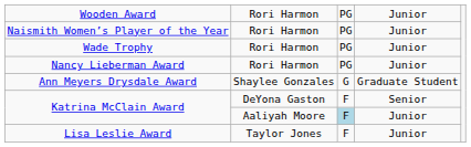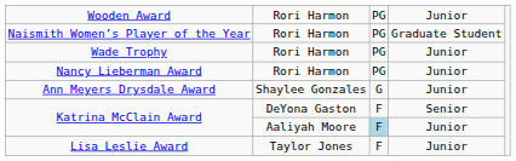 <table class="wikitable">
 <tr align="center">
 <td rowspan="1"><a href='#'>Wooden Award</a></td>
 <td>Rori Harmon</td>
 <td>PG</td>
 <td>Junior</td>
 <td rowspan="8"></td>
 </tr>
 <tr align="center">
 <td rowspan="1"><a href='#'>Naismith Women’s Player of the Year</a></td>
 <td>Rori Harmon</td>
 <td>PG</td>
-<td>Junior</td>
+<td>Graduate Student</td>
 </tr>
 <tr align="center">
 <td rowspan="1"><a href='#'>Wade Trophy</a></td>
 <td>Rori Harmon</td>
 <td>PG</td>
 <td>Junior</td>
 </tr>
 <tr align="center">
 <td rowspan="1"><a href='#'>Nancy Lieberman Award</a></td>
 <td>Rori Harmon</td>
 <td>PG</td>
 <td>Junior</td>
 </tr>
 <tr align="center">
 <td rowspan="1"><a href='#'>Ann Meyers Drysdale Award</a></td>
 <td>Shaylee Gonzales</td>
 <td>G</td>
-<td>Graduate Student</td>
+<td>Junior</td>
 </tr>
 <tr align="center">
 <td rowspan="2"><a href='#'>Katrina McClain Award</a></td>
 <td>DeYona Gaston</td>
 <td>F</td>
 <td>Senior</td>
 </tr>
 <tr align="center">
 <td>Aaliyah Moore</td>
 <td style="background: lightblue;">F</td>
 <td>Junior</td>
 </tr>
 <tr align="center">
 <td rowspan="1"><a href='#'>Lisa Leslie Award</a></td>
 <td>Taylor Jones</td>
 <td>F</td>
 <td>Junior</td>
 </tr>
 </table>
